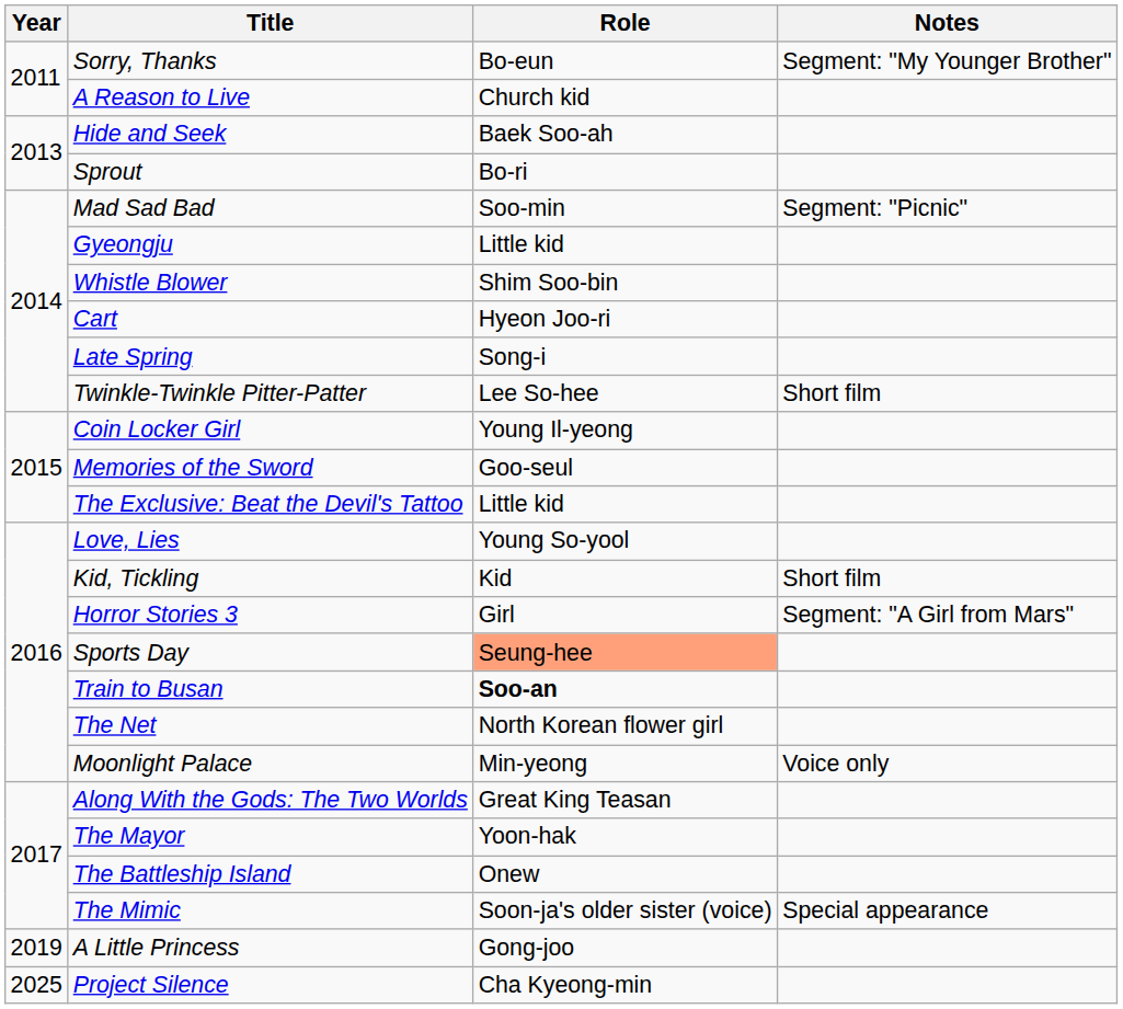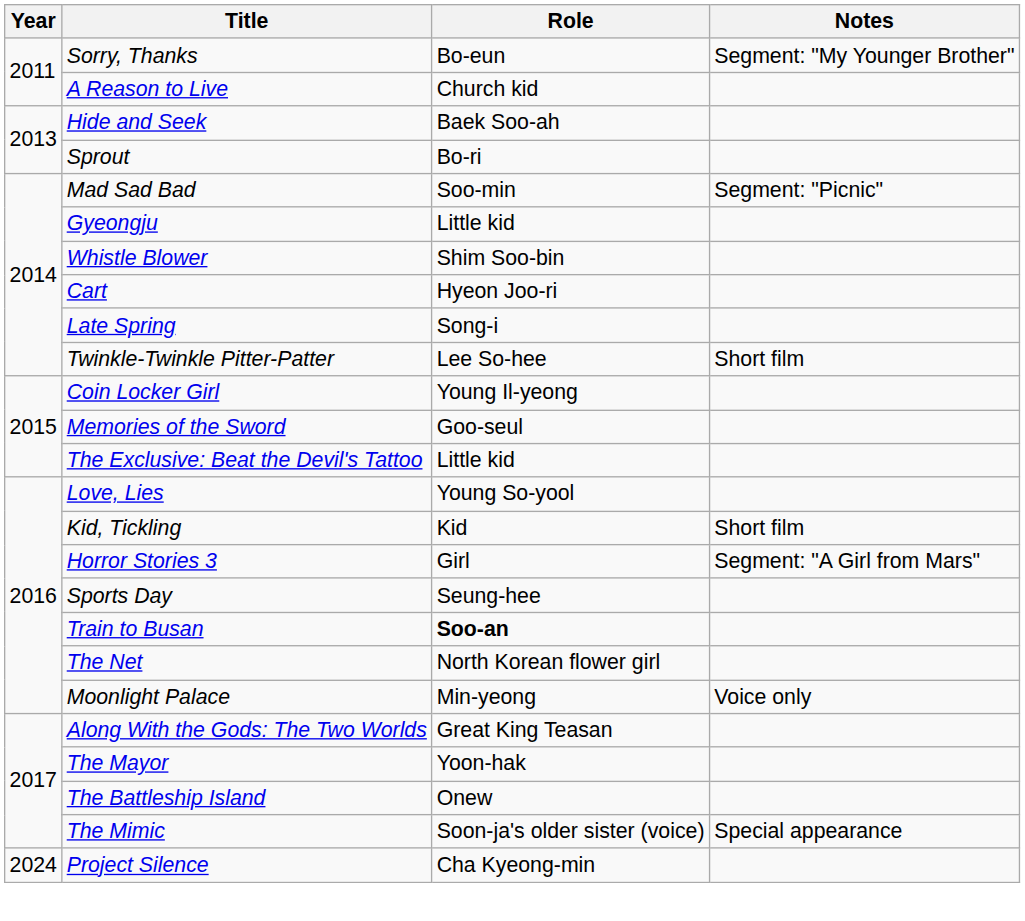 <table class="wikitable sortable">
 <tr>
 <th>Year</th>
 <th>Title</th>
 <th>Role</th>
 <th>Notes</th>
 </tr>
 <tr>
 <td rowspan="2">2011</td>
 <td><em>Sorry, Thanks</em></td>
 <td>Bo-eun</td>
 <td>Segment: "My Younger Brother"</td>
 </tr>
 <tr>
 <td><a href='#'><em>A Reason to Live</em></a></td>
 <td>Church kid</td>
 <td></td>
 </tr>
 <tr>
 <td rowspan="2">2013</td>
 <td><a href='#'><em>Hide and Seek</em></a></td>
 <td>Baek Soo-ah</td>
 <td></td>
 </tr>
 <tr>
 <td><em>Sprout</em></td>
 <td>Bo-ri</td>
 <td></td>
 </tr>
 <tr>
 <td rowspan="6">2014</td>
 <td><em>Mad Sad Bad</em></td>
 <td>Soo-min</td>
 <td>Segment: "Picnic"</td>
 </tr>
 <tr>
 <td><a href='#'><em>Gyeongju</em></a></td>
 <td>Little kid</td>
 <td></td>
 </tr>
 <tr>
 <td><a href='#'><em>Whistle Blower</em></a></td>
 <td>Shim Soo-bin</td>
 <td></td>
 </tr>
 <tr>
 <td><a href='#'><em>Cart</em></a></td>
 <td>Hyeon Joo-ri</td>
 <td></td>
 </tr>
 <tr>
 <td><a href='#'><em>Late Spring</em></a></td>
 <td>Song-i</td>
 <td></td>
 </tr>
 <tr>
 <td><em>Twinkle-Twinkle Pitter-Patter</em></td>
 <td>Lee So-hee</td>
 <td>Short film</td>
 </tr>
 <tr>
 <td rowspan="3">2015</td>
 <td><em><a href='#'>Coin Locker Girl</a></em></td>
 <td>Young Il-yeong</td>
 <td></td>
 </tr>
 <tr>
 <td><em><a href='#'>Memories of the Sword</a></em></td>
 <td>Goo-seul</td>
 <td></td>
 </tr>
 <tr>
 <td><em><a href='#'>The Exclusive: Beat the Devil's Tattoo</a></em></td>
 <td>Little kid</td>
 <td></td>
 </tr>
 <tr>
 <td rowspan="7">2016</td>
 <td><a href='#'><em>Love, Lies</em></a></td>
 <td>Young So-yool</td>
 <td></td>
 </tr>
 <tr>
 <td><em>Kid, Tickling</em></td>
 <td>Kid</td>
 <td>Short film</td>
 </tr>
 <tr>
 <td><em><a href='#'>Horror Stories 3</a></em></td>
 <td>Girl</td>
 <td>Segment:  "A Girl from Mars"</td>
 </tr>
 <tr>
 <td><em>Sports Day</em></td>
-<td style="background: lightsalmon;">Seung-hee</td>
+<td>Seung-hee</td>
 <td></td>
 </tr>
 <tr>
 <td><em><a href='#'>Train to Busan</a></em></td>
 <td><strong>Soo-an</strong></td>
 <td></td>
 </tr>
 <tr>
 <td><em><a href='#'>The Net</a></em></td>
 <td>North Korean flower girl</td>
 <td></td>
 </tr>
 <tr>
 <td><em>Moonlight Palace</em></td>
 <td>Min-yeong</td>
 <td>Voice only</td>
 </tr>
 <tr>
 <td rowspan="4">2017</td>
 <td><em><a href='#'>Along With the Gods: The Two Worlds</a></em></td>
 <td>Great King Teasan</td>
 <td></td>
 </tr>
 <tr>
 <td><em><a href='#'>The Mayor</a></em></td>
 <td>Yoon-hak</td>
 <td></td>
 </tr>
 <tr>
 <td><em><a href='#'>The Battleship Island</a></em></td>
 <td>Onew</td>
 <td></td>
 </tr>
 <tr>
 <td><em><a href='#'>The Mimic</a></em></td>
 <td>Soon-ja's older sister (voice)</td>
 <td>Special appearance</td>
 </tr>
 <tr>
-<td>2019</td>
-<td><em>A Little Princess</em></td>
-<td>Gong-joo</td>
-<td></td>
-</tr>
-<tr>
-<td>2025</td>
+<td>2024</td>
 <td><em><a href='#'>Project Silence</a></em></td>
 <td>Cha Kyeong-min</td>
 <td></td>
 </tr>
 </table>
